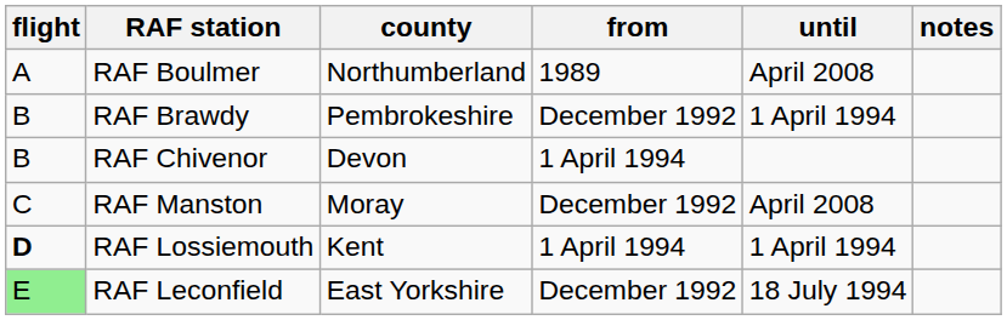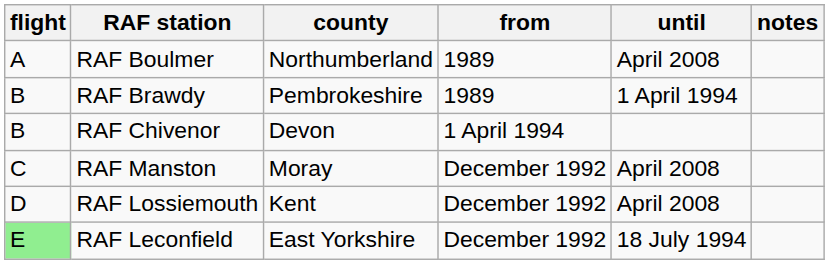 <table class=wikitable>
 <tr>
 <th>flight</th>
 <th>RAF station</th>
 <th>county</th>
 <th>from</th>
 <th>until</th>
 <th>notes</th>
 </tr>
 <tr>
 <td>A</td>
 <td>RAF Boulmer</td>
 <td>Northumberland</td>
 <td>1989</td>
 <td>April 2008</td>
 <td></td>
 </tr>
 <tr>
 <td>B</td>
 <td>RAF Brawdy</td>
 <td>Pembrokeshire</td>
-<td>December 1992</td>
+<td>1989</td>
 <td>1 April 1994</td>
 <td></td>
 </tr>
 <tr>
 <td>B</td>
 <td>RAF Chivenor</td>
 <td>Devon</td>
 <td>1 April 1994</td>
 <td></td>
 <td></td>
 </tr>
 <tr>
 <td>C</td>
 <td>RAF Manston</td>
 <td>Moray</td>
 <td>December 1992</td>
 <td>April 2008</td>
 <td></td>
 </tr>
 <tr>
-<td><strong>D</strong></td>
+<td>D</td>
 <td>RAF Lossiemouth</td>
 <td>Kent</td>
-<td>1 April 1994</td>
-<td>1 April 1994</td>
+<td>December 1992</td>
+<td>April 2008</td>
 <td></td>
 </tr>
 <tr>
 <td style="background: lightgreen;">E</td>
 <td>RAF Leconfield</td>
 <td>East Yorkshire</td>
 <td>December 1992</td>
 <td>18 July 1994</td>
 <td></td>
 </tr>
 </table>
